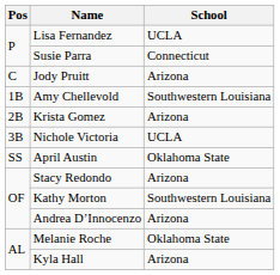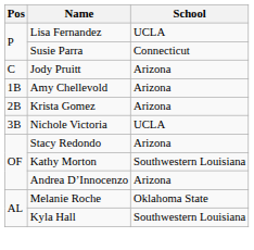 <table class=wikitable>
 <tr>
 <th>Pos</th>
 <th>Name</th>
 <th>School</th>
 </tr>
 <tr>
 <td rowspan=2>P</td>
 <td>Lisa Fernandez</td>
 <td>UCLA</td>
 </tr>
 <tr>
 <td>Susie Parra</td>
 <td>Connecticut</td>
 </tr>
 <tr>
 <td>C</td>
 <td>Jody Pruitt</td>
 <td>Arizona</td>
 </tr>
 <tr>
 <td>1B</td>
 <td>Amy Chellevold</td>
-<td>Southwestern Louisiana</td>
+<td>Arizona</td>
 </tr>
 <tr>
 <td>2B</td>
 <td>Krista Gomez</td>
 <td>Arizona</td>
 </tr>
 <tr>
 <td>3B</td>
 <td>Nichole Victoria</td>
 <td>UCLA</td>
-</tr>
-<tr>
-<td>SS</td>
-<td>April Austin</td>
-<td>Oklahoma State</td>
 </tr>
 <tr>
 <td rowspan=3>OF</td>
 <td>Stacy Redondo</td>
 <td>Arizona</td>
 </tr>
 <tr>
 <td>Kathy Morton</td>
 <td>Southwestern Louisiana</td>
 </tr>
 <tr>
 <td>Andrea D’Innocenzo</td>
 <td>Arizona</td>
 </tr>
 <tr>
 <td rowspan=2>AL</td>
 <td>Melanie Roche</td>
 <td>Oklahoma State</td>
 </tr>
 <tr>
 <td>Kyla Hall</td>
-<td>Arizona</td>
+<td>Southwestern Louisiana</td>
 </tr>
 </table>
